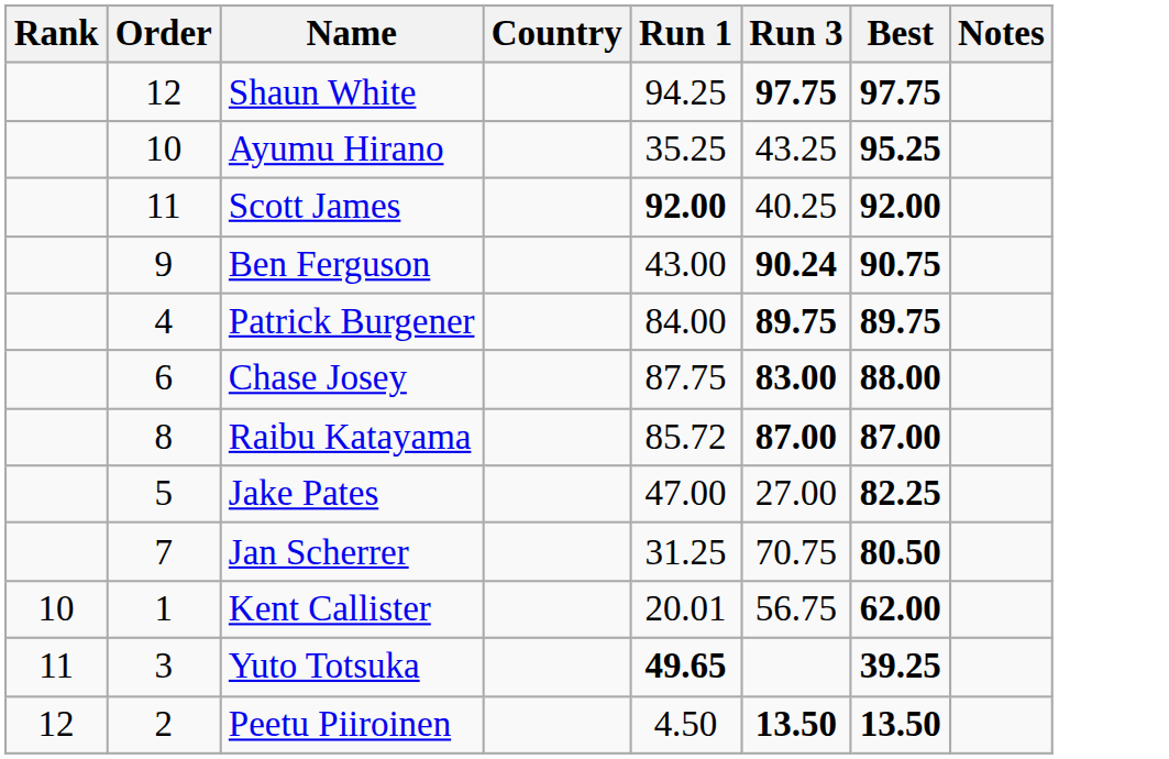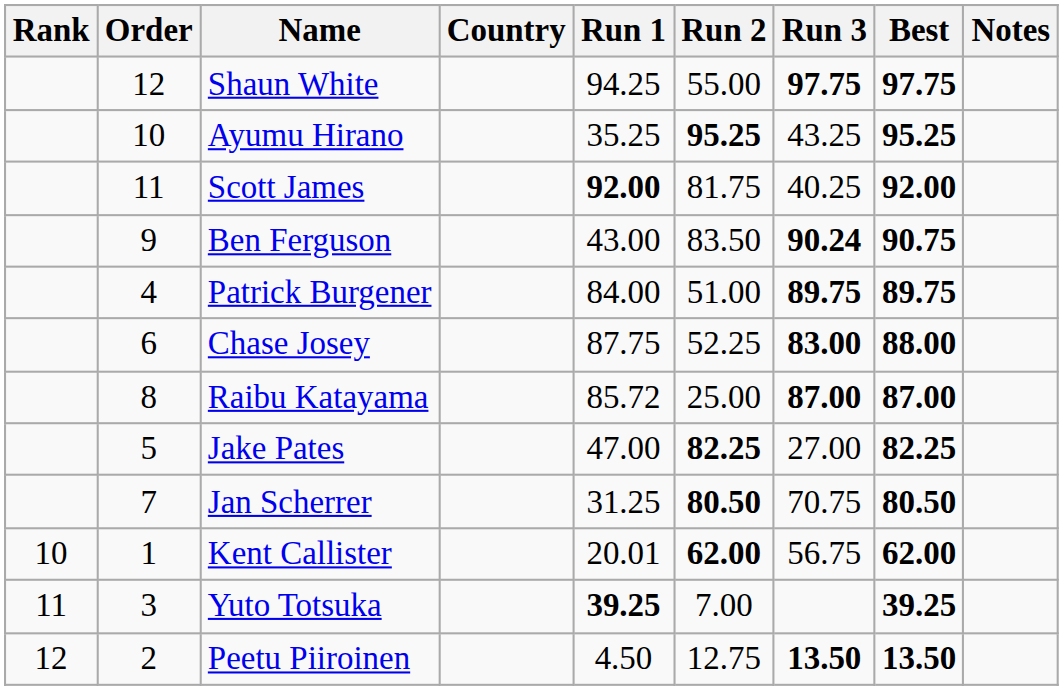 <table class="wikitable sortable" style="text-align:center">
 <tr>
 <th>Rank</th>
 <th>Order</th>
 <th>Name</th>
 <th>Country</th>
 <th>Run 1</th>
+<th>Run 2</th>
 <th>Run 3</th>
 <th>Best</th>
 <th>Notes</th>
 </tr>
 <tr>
 <td></td>
 <td>12</td>
 <td align="left"><a href='#'>Shaun White</a></td>
 <td align="left"></td>
 <td>94.25</td>
+<td>55.00</td>
 <td><strong>97.75</strong></td>
 <td><strong>97.75</strong></td>
 <td></td>
 </tr>
 <tr>
 <td></td>
 <td>10</td>
 <td align="left"><a href='#'>Ayumu Hirano</a></td>
 <td align="left"></td>
 <td>35.25</td>
+<td><strong>95.25</strong></td>
 <td>43.25</td>
 <td><strong>95.25</strong></td>
 <td></td>
 </tr>
 <tr>
 <td></td>
 <td>11</td>
 <td align="left"><a href='#'>Scott James</a></td>
 <td align="left"></td>
 <td><strong>92.00</strong></td>
+<td>81.75</td>
 <td>40.25</td>
 <td><strong>92.00</strong></td>
 <td></td>
 </tr>
 <tr>
 <td></td>
 <td>9</td>
 <td align="left"><a href='#'>Ben Ferguson</a></td>
 <td align="left"></td>
 <td>43.00</td>
+<td>83.50</td>
 <td><strong>90.24</strong></td>
 <td><strong>90.75</strong></td>
 <td></td>
 </tr>
 <tr>
 <td></td>
 <td>4</td>
 <td align="left"><a href='#'>Patrick Burgener</a></td>
 <td align="left"></td>
 <td>84.00</td>
+<td>51.00</td>
 <td><strong>89.75</strong></td>
 <td><strong>89.75</strong></td>
 <td></td>
 </tr>
 <tr>
 <td></td>
 <td>6</td>
 <td align="left"><a href='#'>Chase Josey</a></td>
 <td align="left"></td>
 <td>87.75</td>
+<td>52.25</td>
 <td><strong>83.00</strong></td>
 <td><strong>88.00</strong></td>
 <td></td>
 </tr>
 <tr>
 <td></td>
 <td>8</td>
 <td align="left"><a href='#'>Raibu Katayama</a></td>
 <td align="left"></td>
 <td>85.72</td>
+<td>25.00</td>
 <td><strong>87.00</strong></td>
 <td><strong>87.00</strong></td>
 <td></td>
 </tr>
 <tr>
 <td></td>
 <td>5</td>
 <td align="left"><a href='#'>Jake Pates</a></td>
 <td align="left"></td>
 <td>47.00</td>
+<td><strong>82.25</strong></td>
 <td>27.00</td>
 <td><strong>82.25</strong></td>
 <td></td>
 </tr>
 <tr>
 <td></td>
 <td>7</td>
 <td align="left"><a href='#'>Jan Scherrer</a></td>
 <td align="left"></td>
 <td>31.25</td>
+<td><strong>80.50</strong></td>
 <td>70.75</td>
 <td><strong>80.50</strong></td>
 <td></td>
 </tr>
 <tr>
 <td>10</td>
 <td>1</td>
 <td align="left"><a href='#'>Kent Callister</a></td>
 <td align="left"></td>
 <td>20.01</td>
+<td><strong>62.00</strong></td>
 <td>56.75</td>
 <td><strong>62.00</strong></td>
 <td></td>
 </tr>
 <tr>
 <td>11</td>
 <td>3</td>
 <td align="left"><a href='#'>Yuto Totsuka</a></td>
 <td align="left"></td>
-<td><strong>49.65</strong></td>
+<td><strong>39.25</strong></td>
+<td>7.00</td>
 <td></td>
 <td><strong>39.25</strong></td>
 <td></td>
 </tr>
 <tr>
 <td>12</td>
 <td>2</td>
 <td align="left"><a href='#'>Peetu Piiroinen</a></td>
 <td align="left"></td>
 <td>4.50</td>
+<td>12.75</td>
 <td><strong>13.50</strong></td>
 <td><strong>13.50</strong></td>
 <td></td>
 </tr>
 </table>
